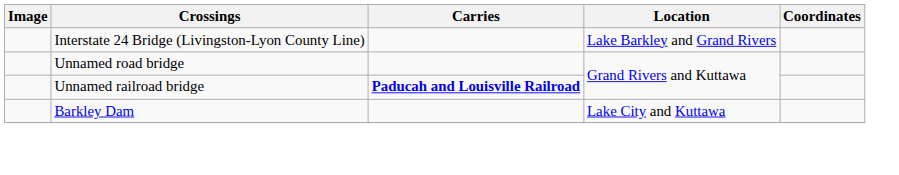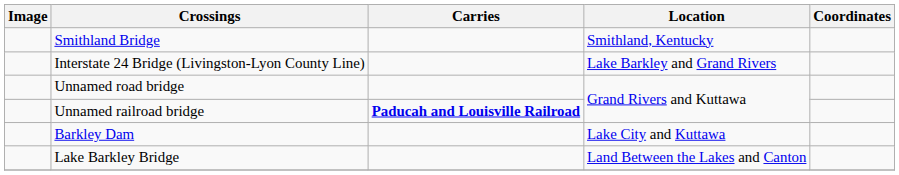 <table class="wikitable sortable">
 <tr>
 <th>Image</th>
 <th>Crossings</th>
 <th>Carries</th>
 <th>Location</th>
 <th>Coordinates</th>
+</tr>
+<tr>
+<td></td>
+<td><a href='#'>Smithland Bridge</a></td>
+<td></td>
+<td><a href='#'>Smithland, Kentucky</a></td>
+<td></td>
 </tr>
 <tr>
 <td></td>
 <td>Interstate 24 Bridge (Livingston-Lyon County Line)</td>
 <td></td>
 <td><a href='#'>Lake Barkley</a> and <a href='#'>Grand Rivers</a></td>
 <td></td>
 </tr>
 <tr>
 <td></td>
 <td>Unnamed road bridge</td>
 <td></td>
 <td rowspan=2><a href='#'>Grand Rivers</a> and Kuttawa</td>
 <td></td>
 </tr>
 <tr>
 <td></td>
 <td>Unnamed railroad bridge</td>
 <td><strong><a href='#'>Paducah and Louisville Railroad</a></strong></td>
 <td></td>
 </tr>
 <tr>
 <td></td>
 <td><a href='#'>Barkley Dam</a></td>
 <td></td>
 <td><a href='#'>Lake City</a> and <a href='#'>Kuttawa</a></td>
 <td></td>
 </tr>
 <tr>
+<td></td>
+<td>Lake Barkley Bridge</td>
+<td></td>
+<td><a href='#'>Land Between the Lakes</a> and <a href='#'>Canton</a></td>
+<td></td>
+</tr>
+<tr>
 </tr>
 </table>
